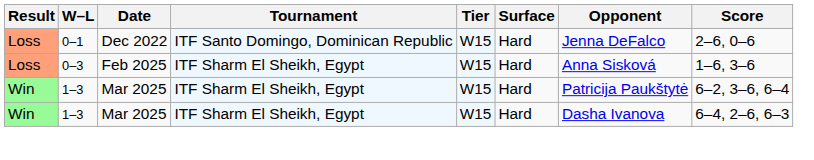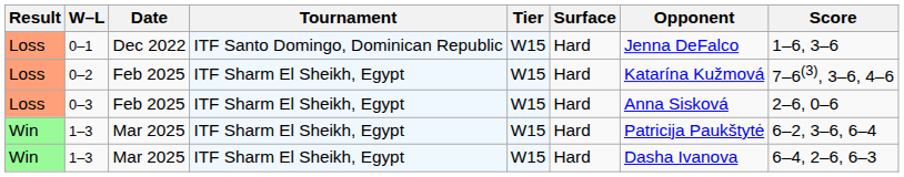 <table class="sortable wikitable">
 <tr>
 <th>Result</th>
 <th class="unsortable">W–L</th>
 <th>Date</th>
 <th>Tournament</th>
 <th>Tier</th>
 <th>Surface</th>
 <th>Opponent</th>
 <th class="unsortable">Score</th>
 </tr>
 <tr>
 <td style="background:#ffa07a;">Loss</td>
 <td><small>0–1</small></td>
 <td>Dec 2022</td>
 <td style="background:#f0f8ff;">ITF Santo Domingo, Dominican Republic</td>
 <td style="background:#f0f8ff;">W15</td>
 <td>Hard</td>
 <td> <a href='#'>Jenna DeFalco</a></td>
-<td>2–6, 0–6</td>
+<td>1–6, 3–6</td>
+</tr>
+<tr>
+<td style="background:#ffa07a;">Loss</td>
+<td><small>0–2</small></td>
+<td>Feb 2025</td>
+<td style="background:#f0f8ff;">ITF Sharm El Sheikh, Egypt</td>
+<td style="background:#f0f8ff;">W15</td>
+<td>Hard</td>
+<td> <a href='#'>Katarína Kužmová</a></td>
+<td>7–6<sup>(3)</sup>, 3–6, 4–6</td>
 </tr>
 <tr>
 <td style="background:#ffa07a;">Loss</td>
 <td><small>0–3</small></td>
 <td>Feb 2025</td>
 <td style="background:#f0f8ff;">ITF Sharm El Sheikh, Egypt</td>
 <td style="background:#f0f8ff;">W15</td>
 <td>Hard</td>
 <td> <a href='#'>Anna Sisková</a></td>
-<td>1–6, 3–6</td>
+<td>2–6, 0–6</td>
 </tr>
 <tr>
 <td style="background:#98FB98;">Win</td>
 <td><small>1–3</small></td>
 <td>Mar 2025</td>
 <td style="background:#f0f8ff;">ITF Sharm El Sheikh, Egypt</td>
 <td style="background:#f0f8ff;">W15</td>
 <td>Hard</td>
 <td> <a href='#'>Patricija Paukštytė</a></td>
 <td>6–2, 3–6, 6–4</td>
 </tr>
 <tr>
 <td style="background:#98FB98;">Win</td>
 <td><small>1–3</small></td>
 <td>Mar 2025</td>
 <td style="background:#f0f8ff;">ITF Sharm El Sheikh, Egypt</td>
 <td style="background:#f0f8ff;">W15</td>
 <td>Hard</td>
 <td> <a href='#'>Dasha Ivanova</a></td>
 <td>6–4, 2–6, 6–3</td>
 </tr>
 </table>
